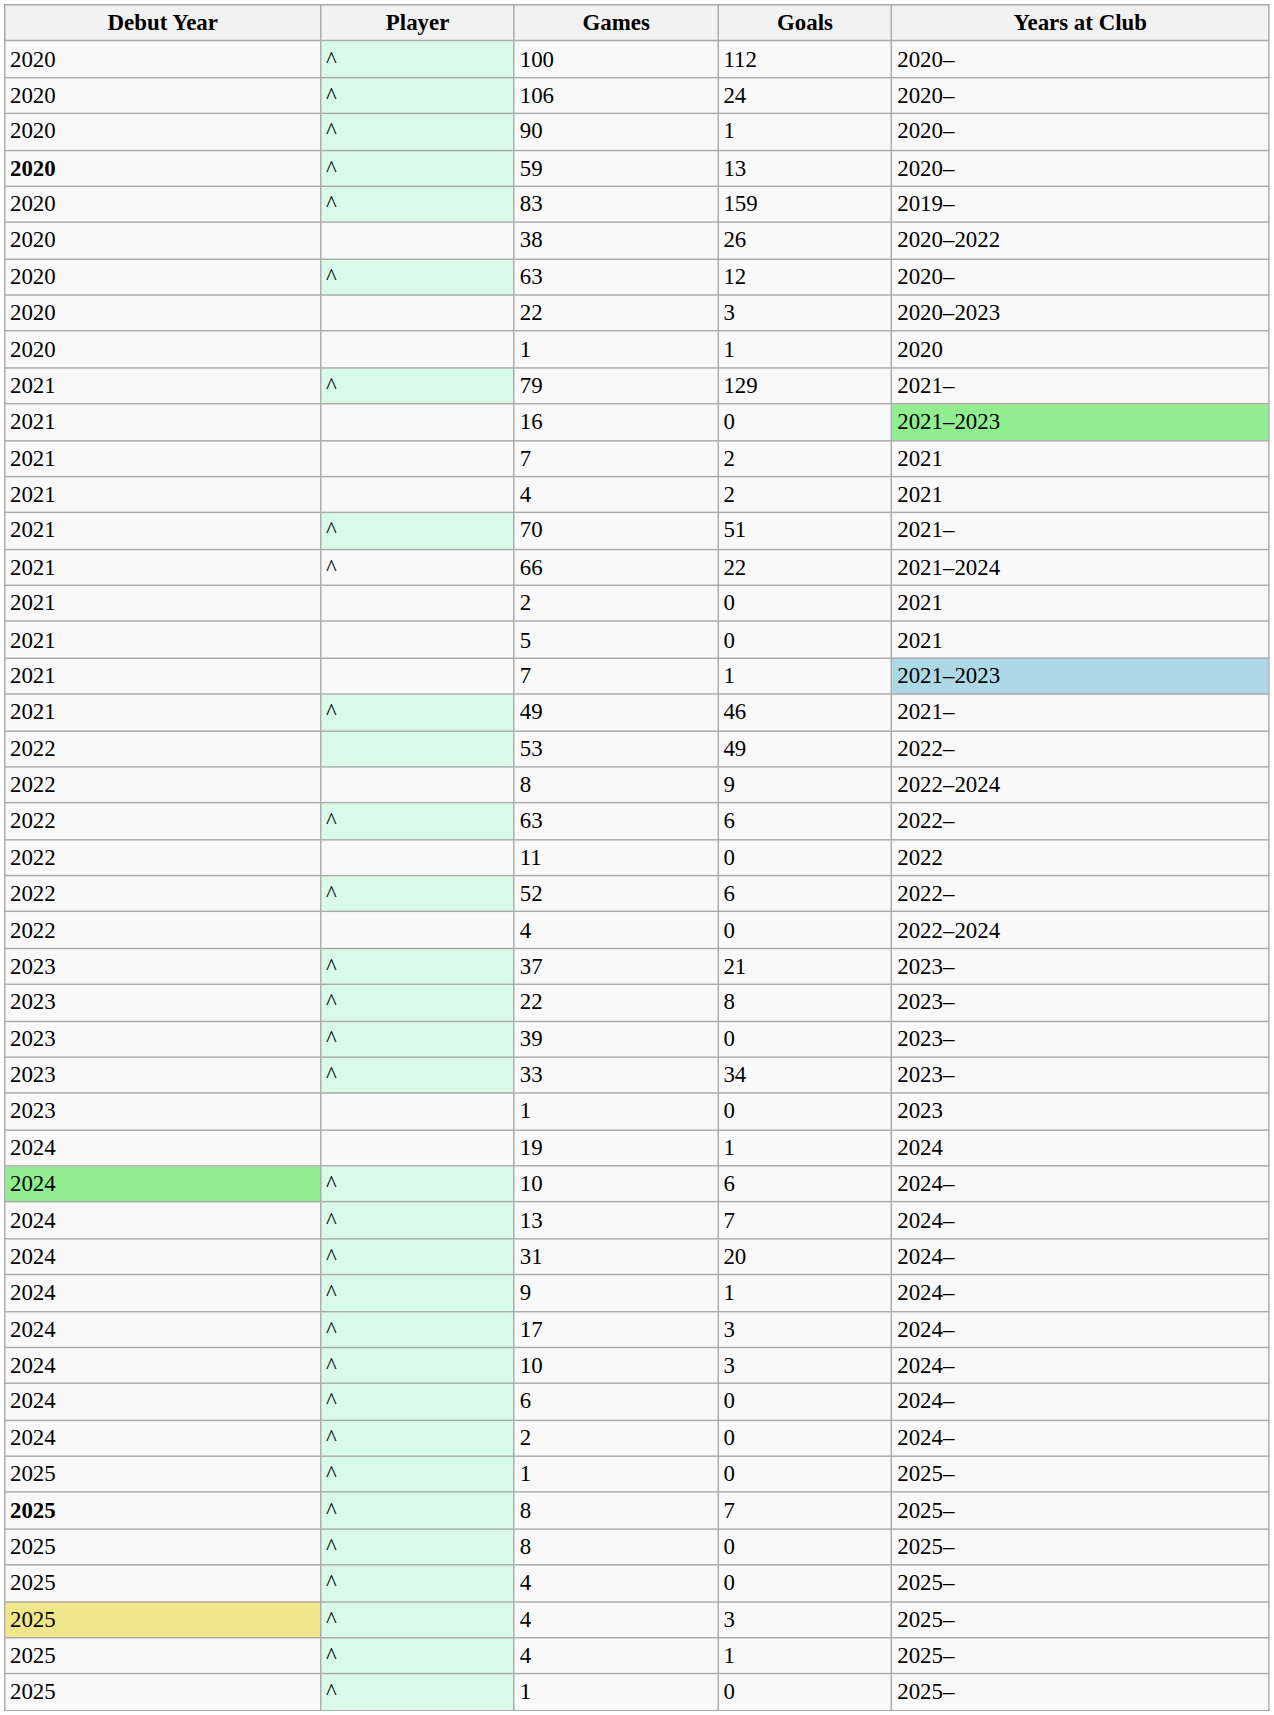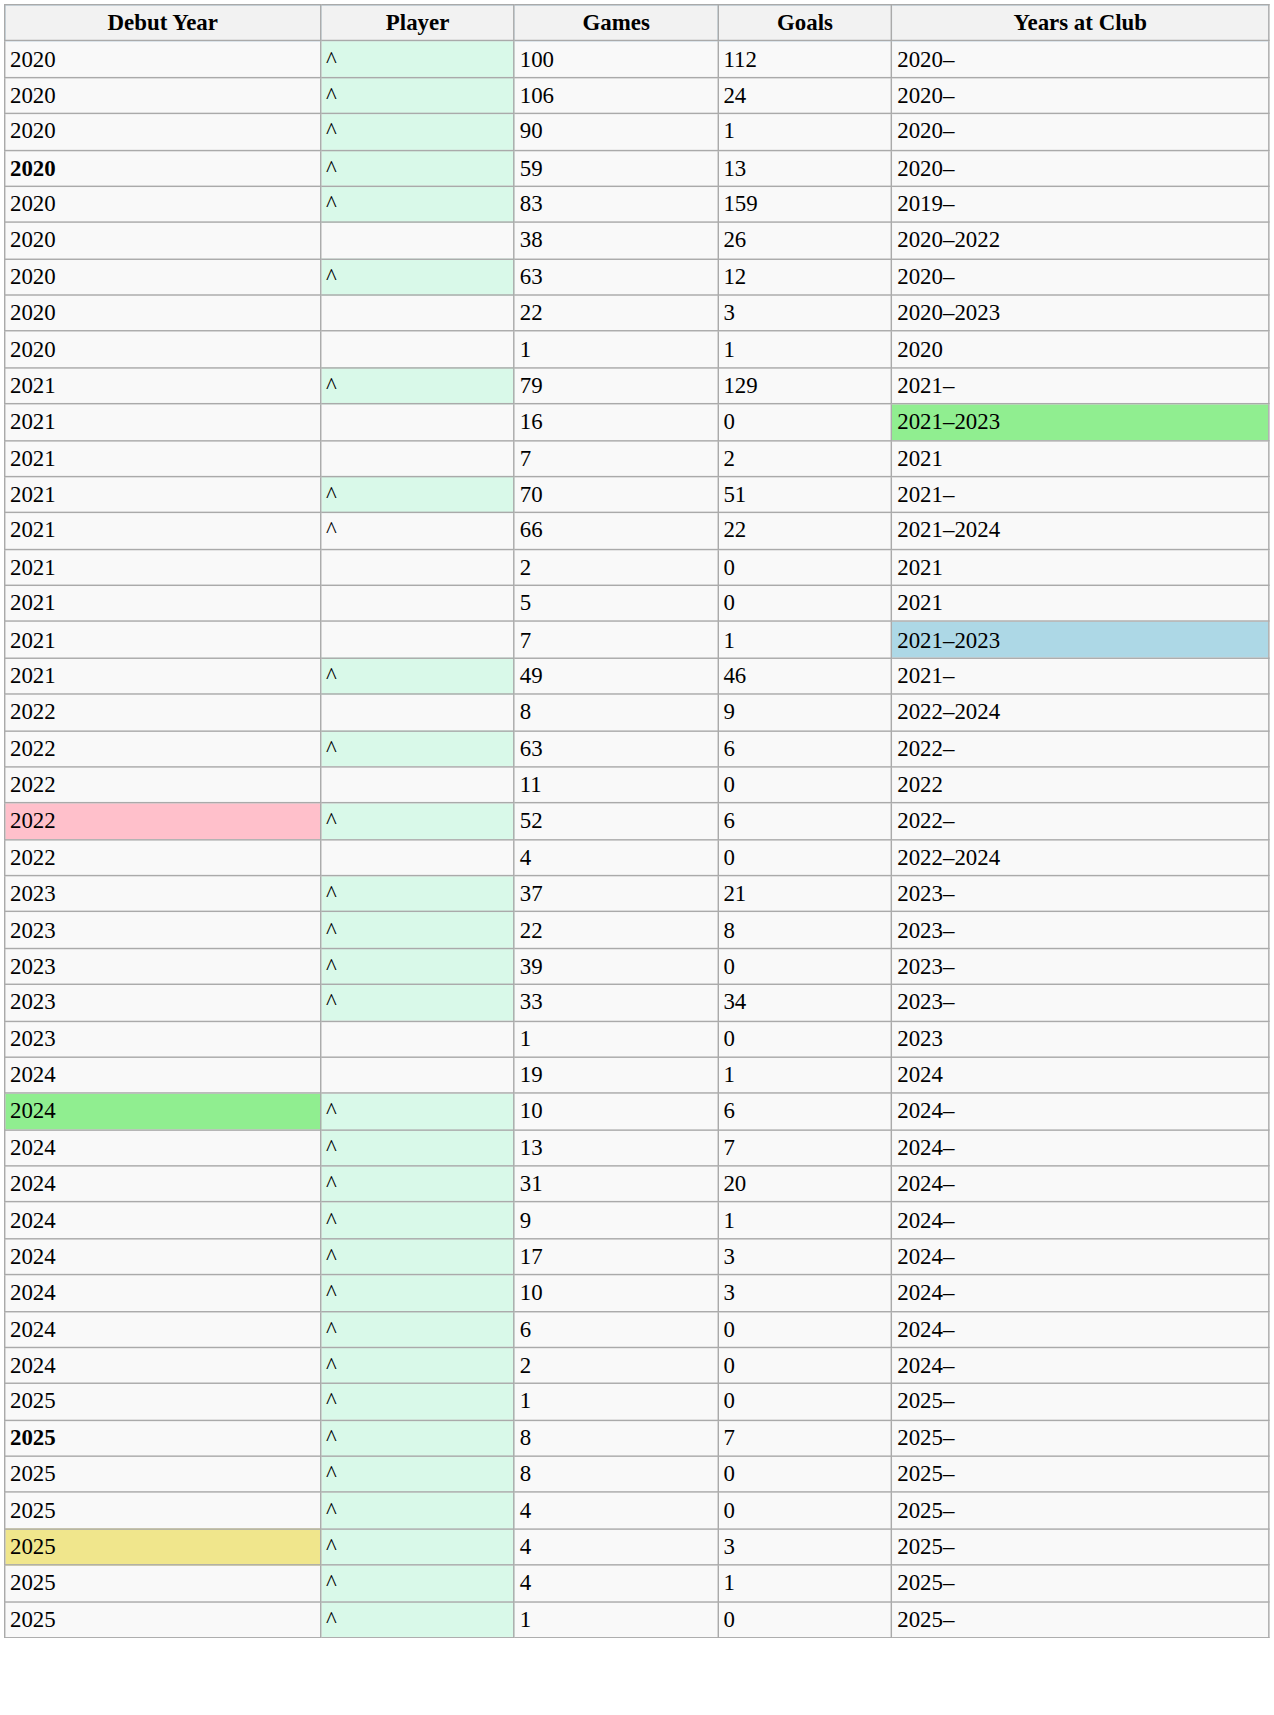 <table class="wikitable" style="width:70%;">
 <tr style="background:#87cefa;">
 <th>Debut Year</th>
 <th>Player</th>
 <th>Games</th>
 <th>Goals</th>
 <th>Years at Club</th>
 </tr>
 <tr>
 <td>2020</td>
 <td style="background:#d9f9e9">^</td>
 <td>100</td>
 <td>112</td>
 <td>2020–</td>
 </tr>
 <tr>
 <td>2020</td>
 <td style="background:#d9f9e9">^</td>
 <td>106</td>
 <td>24</td>
 <td>2020–</td>
 </tr>
 <tr>
 <td>2020</td>
 <td style="background:#d9f9e9">^</td>
 <td>90</td>
 <td>1</td>
 <td>2020–</td>
 </tr>
 <tr>
 <td><strong>2020</strong></td>
 <td style="background:#d9f9e9">^</td>
 <td>59</td>
 <td>13</td>
 <td>2020–</td>
 </tr>
 <tr>
 <td>2020</td>
 <td style="background:#d9f9e9">^</td>
 <td>83</td>
 <td>159</td>
 <td>2019–</td>
 </tr>
 <tr>
 <td>2020</td>
 <td></td>
 <td>38</td>
 <td>26</td>
 <td>2020–2022</td>
 </tr>
 <tr>
 <td>2020</td>
 <td style="background:#d9f9e9">^</td>
 <td>63</td>
 <td>12</td>
 <td>2020–</td>
 </tr>
 <tr>
 <td>2020</td>
 <td></td>
 <td>22</td>
 <td>3</td>
 <td>2020–2023</td>
 </tr>
 <tr>
 <td>2020</td>
 <td></td>
 <td>1</td>
 <td>1</td>
 <td>2020</td>
 </tr>
 <tr>
 <td>2021</td>
 <td style="background:#d9f9e9">^</td>
 <td>79</td>
 <td>129</td>
 <td>2021–</td>
 </tr>
 <tr>
 <td>2021</td>
 <td></td>
 <td>16</td>
 <td>0</td>
 <td style="background: lightgreen;">2021–2023</td>
 </tr>
 <tr>
 <td>2021</td>
 <td></td>
 <td>7</td>
 <td>2</td>
 <td>2021</td>
 </tr>
 <tr>
 <td>2021</td>
-<td></td>
-<td>4</td>
-<td>2</td>
-<td>2021</td>
-</tr>
-<tr>
-<td>2021</td>
 <td style="background:#d9f9e9">^</td>
 <td>70</td>
 <td>51</td>
 <td>2021–</td>
 </tr>
 <tr>
 <td>2021</td>
 <td>^</td>
 <td>66</td>
 <td>22</td>
 <td>2021–2024</td>
 </tr>
 <tr>
 <td>2021</td>
 <td></td>
 <td>2</td>
 <td>0</td>
 <td>2021</td>
 </tr>
 <tr>
 <td>2021</td>
 <td></td>
 <td>5</td>
 <td>0</td>
 <td>2021</td>
 </tr>
 <tr>
 <td>2021</td>
 <td></td>
 <td>7</td>
 <td>1</td>
 <td style="background: lightblue;">2021–2023</td>
 </tr>
 <tr>
 <td>2021</td>
 <td style="background:#d9f9e9">^</td>
 <td>49</td>
 <td>46</td>
 <td>2021–</td>
 </tr>
 <tr>
 <td>2022</td>
-<td style="background:#d9f9e9"></td>
-<td>53</td>
-<td>49</td>
-<td>2022–</td>
-</tr>
-<tr>
-<td>2022</td>
 <td></td>
 <td>8</td>
 <td>9</td>
 <td>2022–2024</td>
 </tr>
 <tr>
 <td>2022</td>
 <td style="background:#d9f9e9">^</td>
 <td>63</td>
 <td>6</td>
 <td>2022–</td>
 </tr>
 <tr>
 <td>2022</td>
 <td></td>
 <td>11</td>
 <td>0</td>
 <td>2022</td>
 </tr>
 <tr>
-<td>2022</td>
+<td style="background: pink;">2022</td>
 <td style="background:#d9f9e9">^</td>
 <td>52</td>
 <td>6</td>
 <td>2022–</td>
 </tr>
 <tr>
 <td>2022</td>
 <td></td>
 <td>4</td>
 <td>0</td>
 <td>2022–2024</td>
 </tr>
 <tr>
 <td>2023</td>
 <td style="background:#d9f9e9">^</td>
 <td>37</td>
 <td>21</td>
 <td>2023–</td>
 </tr>
 <tr>
 <td>2023</td>
 <td style="background:#d9f9e9">^</td>
 <td>22</td>
 <td>8</td>
 <td>2023–</td>
 </tr>
 <tr>
 <td>2023</td>
 <td style="background:#d9f9e9">^</td>
 <td>39</td>
 <td>0</td>
 <td>2023–</td>
 </tr>
 <tr>
 <td>2023</td>
 <td style="background:#d9f9e9">^</td>
 <td>33</td>
 <td>34</td>
 <td>2023–</td>
 </tr>
 <tr>
 <td>2023</td>
 <td></td>
 <td>1</td>
 <td>0</td>
 <td>2023</td>
 </tr>
 <tr>
 <td>2024</td>
 <td></td>
 <td>19</td>
 <td>1</td>
 <td>2024</td>
 </tr>
 <tr>
 <td style="background: lightgreen;">2024</td>
 <td style="background:#d9f9e9">^</td>
 <td>10</td>
 <td>6</td>
 <td>2024–</td>
 </tr>
 <tr>
 <td>2024</td>
 <td style="background:#d9f9e9">^</td>
 <td>13</td>
 <td>7</td>
 <td>2024–</td>
 </tr>
 <tr>
 <td>2024</td>
 <td style="background:#d9f9e9">^</td>
 <td>31</td>
 <td>20</td>
 <td>2024–</td>
 </tr>
 <tr>
 <td>2024</td>
 <td style="background:#d9f9e9">^</td>
 <td>9</td>
 <td>1</td>
 <td>2024–</td>
 </tr>
 <tr>
 <td>2024</td>
 <td style="background:#d9f9e9">^</td>
 <td>17</td>
 <td>3</td>
 <td>2024–</td>
 </tr>
 <tr>
 <td>2024</td>
 <td style="background:#d9f9e9">^</td>
 <td>10</td>
 <td>3</td>
 <td>2024–</td>
 </tr>
 <tr>
 <td>2024</td>
 <td style="background:#d9f9e9">^</td>
 <td>6</td>
 <td>0</td>
 <td>2024–</td>
 </tr>
 <tr>
 <td>2024</td>
 <td style="background:#d9f9e9">^</td>
 <td>2</td>
 <td>0</td>
 <td>2024–</td>
 </tr>
 <tr>
 <td>2025</td>
 <td style="background:#d9f9e9">^</td>
 <td>1</td>
 <td>0</td>
 <td>2025–</td>
 </tr>
 <tr>
 <td><strong>2025</strong></td>
 <td style="background:#d9f9e9">^</td>
 <td>8</td>
 <td>7</td>
 <td>2025–</td>
 </tr>
 <tr>
 <td>2025</td>
 <td style="background:#d9f9e9">^</td>
 <td>8</td>
 <td>0</td>
 <td>2025–</td>
 </tr>
 <tr>
 <td>2025</td>
 <td style="background:#d9f9e9">^</td>
 <td>4</td>
 <td>0</td>
 <td>2025–</td>
 </tr>
 <tr>
 <td style="background: khaki;">2025</td>
 <td style="background:#d9f9e9">^</td>
 <td>4</td>
 <td>3</td>
 <td>2025–</td>
 </tr>
 <tr>
 <td>2025</td>
 <td style="background:#d9f9e9">^</td>
 <td>4</td>
 <td>1</td>
 <td>2025–</td>
 </tr>
 <tr>
 <td>2025</td>
 <td style="background:#d9f9e9">^</td>
 <td>1</td>
 <td>0</td>
 <td>2025–</td>
 </tr>
 </table>
